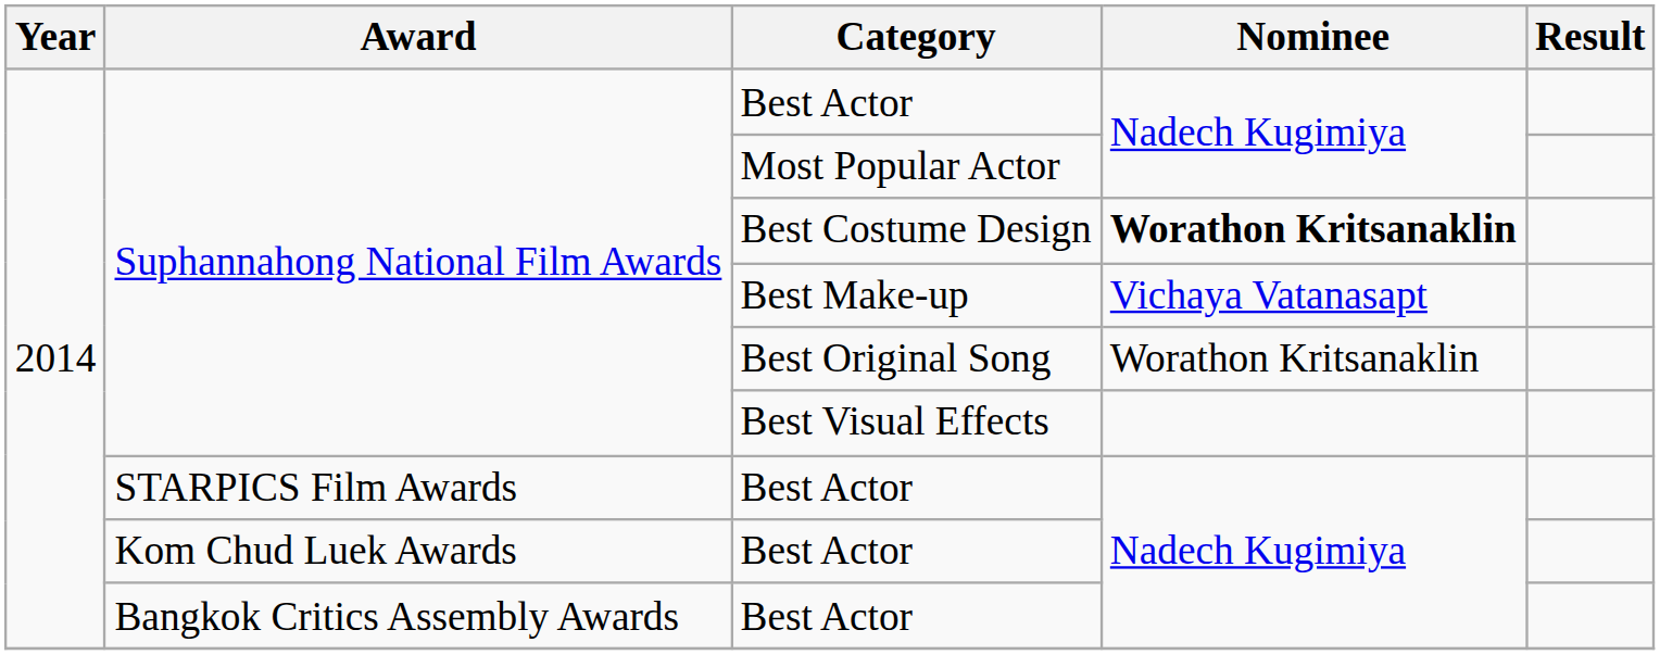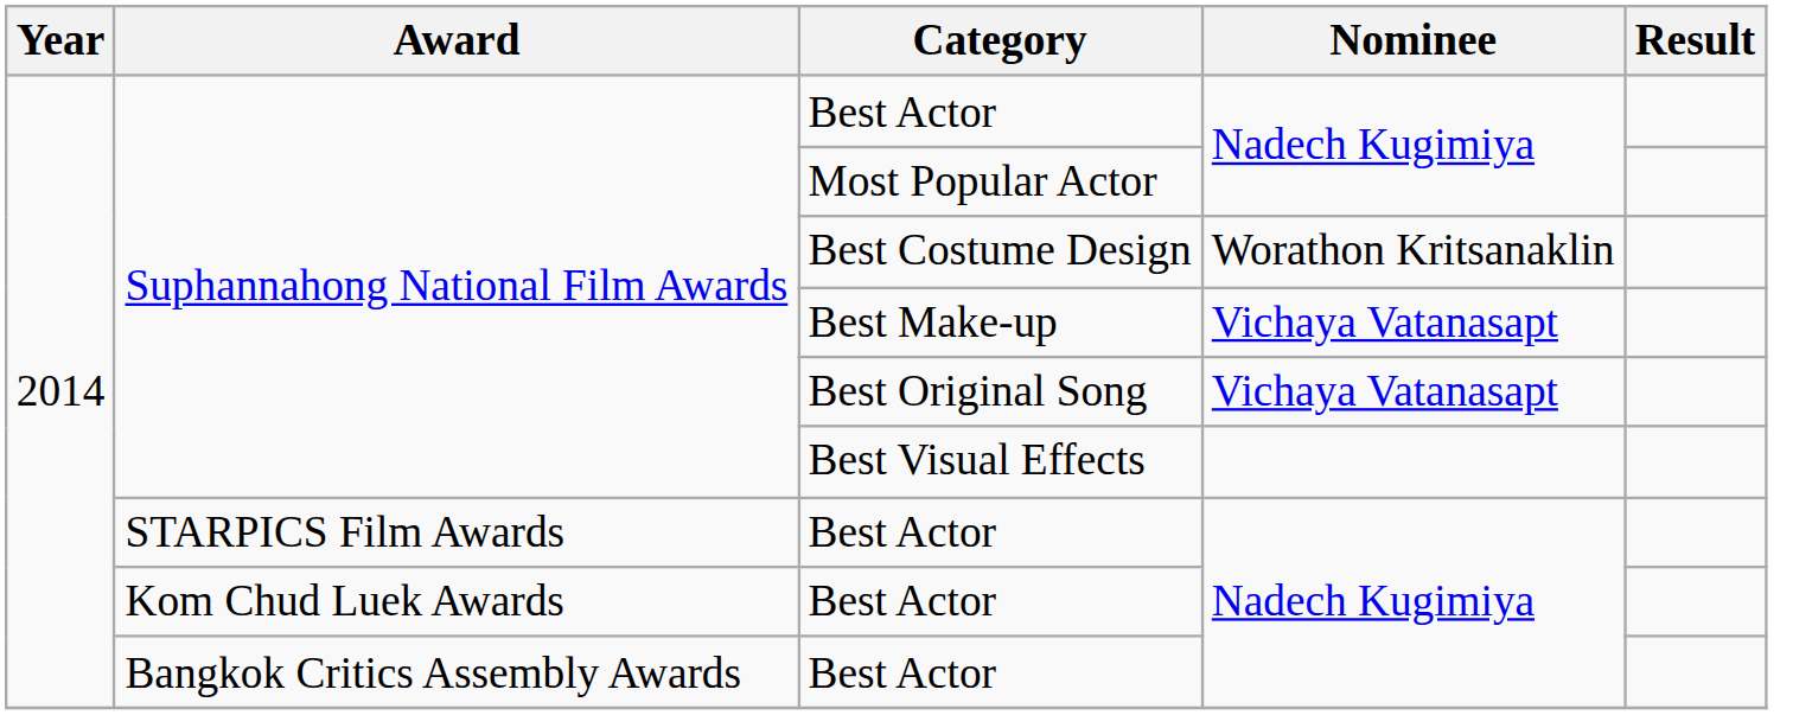 <table class="wikitable">
 <tr>
 <th>Year</th>
 <th>Award</th>
 <th>Category</th>
 <th>Nominee</th>
 <th>Result</th>
 </tr>
 <tr>
 <td rowspan="9">2014</td>
 <td rowspan="6"><a href='#'>Suphannahong National Film Awards</a></td>
 <td>Best Actor</td>
 <td rowspan="2"><a href='#'>Nadech Kugimiya</a></td>
 <td></td>
 </tr>
 <tr>
 <td>Most Popular Actor</td>
 <td></td>
 </tr>
 <tr>
 <td>Best Costume Design</td>
-<td><strong>Worathon Kritsanaklin</strong></td>
+<td>Worathon Kritsanaklin</td>
 <td></td>
 </tr>
 <tr>
 <td>Best Make-up</td>
 <td><a href='#'>Vichaya Vatanasapt</a></td>
 <td></td>
 </tr>
 <tr>
 <td>Best Original Song</td>
-<td>Worathon Kritsanaklin</td>
+<td><a href='#'>Vichaya Vatanasapt</a></td>
 <td></td>
 </tr>
 <tr>
 <td>Best Visual Effects</td>
 <td></td>
 <td></td>
 </tr>
 <tr>
 <td rowspan="1">STARPICS Film Awards</td>
 <td>Best Actor</td>
 <td rowspan="3"><a href='#'>Nadech Kugimiya</a></td>
 <td></td>
 </tr>
 <tr>
 <td rowspan="1">Kom Chud Luek Awards</td>
 <td>Best Actor</td>
 <td></td>
 </tr>
 <tr>
 <td rowspan="1">Bangkok Critics Assembly Awards</td>
 <td>Best Actor</td>
 <td></td>
 </tr>
 <tr>
 </tr>
 </table>
